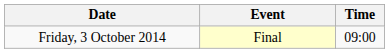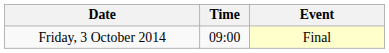 <table class = "wikitable" style="text-align:center;">
 <tr>
 <th width=220>Date</th>
+<th width=50>Time</th>
 <th width=150>Event</th>
-<th width=50>Time</th>
 </tr>
 <tr>
 <td>Friday, 3 October 2014</td>
+<td>09:00</td>
 <td bgcolor=ffffcc>Final</td>
-<td>09:00</td>
 </tr>
 </table>
